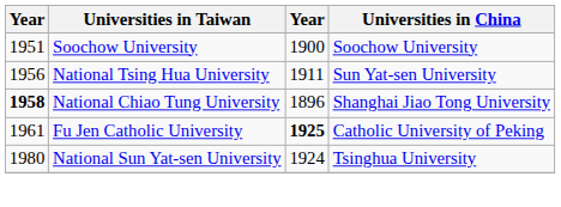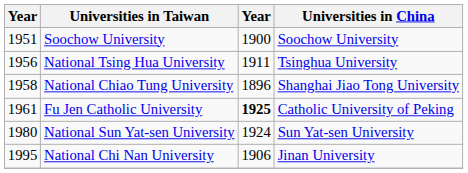 <table class=wikitable>
 <tr>
 <th>Year</th>
 <th>Universities in Taiwan</th>
 <th>Year</th>
 <th>Universities in <a href='#'>China</a></th>
 </tr>
 <tr>
 <td>1951</td>
 <td><a href='#'>Soochow University</a></td>
 <td>1900</td>
 <td><a href='#'>Soochow University</a></td>
 </tr>
 <tr>
 <td>1956</td>
 <td><a href='#'>National Tsing Hua University</a></td>
 <td>1911</td>
-<td><a href='#'>Sun Yat-sen University</a></td>
+<td><a href='#'>Tsinghua University</a></td>
 </tr>
 <tr>
-<td><strong>1958</strong></td>
+<td>1958</td>
 <td><a href='#'>National Chiao Tung University</a></td>
 <td>1896</td>
 <td><a href='#'>Shanghai Jiao Tong University</a></td>
 </tr>
 <tr>
 <td>1961</td>
 <td><a href='#'>Fu Jen Catholic University</a></td>
 <td><strong>1925</strong></td>
 <td><a href='#'>Catholic University of Peking</a></td>
 </tr>
 <tr>
 <td>1980</td>
 <td><a href='#'>National Sun Yat-sen University</a></td>
 <td>1924</td>
-<td><a href='#'>Tsinghua University</a></td>
+<td><a href='#'>Sun Yat-sen University</a></td>
+</tr>
+<tr>
+<td>1995</td>
+<td><a href='#'>National Chi Nan University</a></td>
+<td>1906</td>
+<td><a href='#'>Jinan University</a></td>
 </tr>
 <tr>
 </tr>
 </table>
